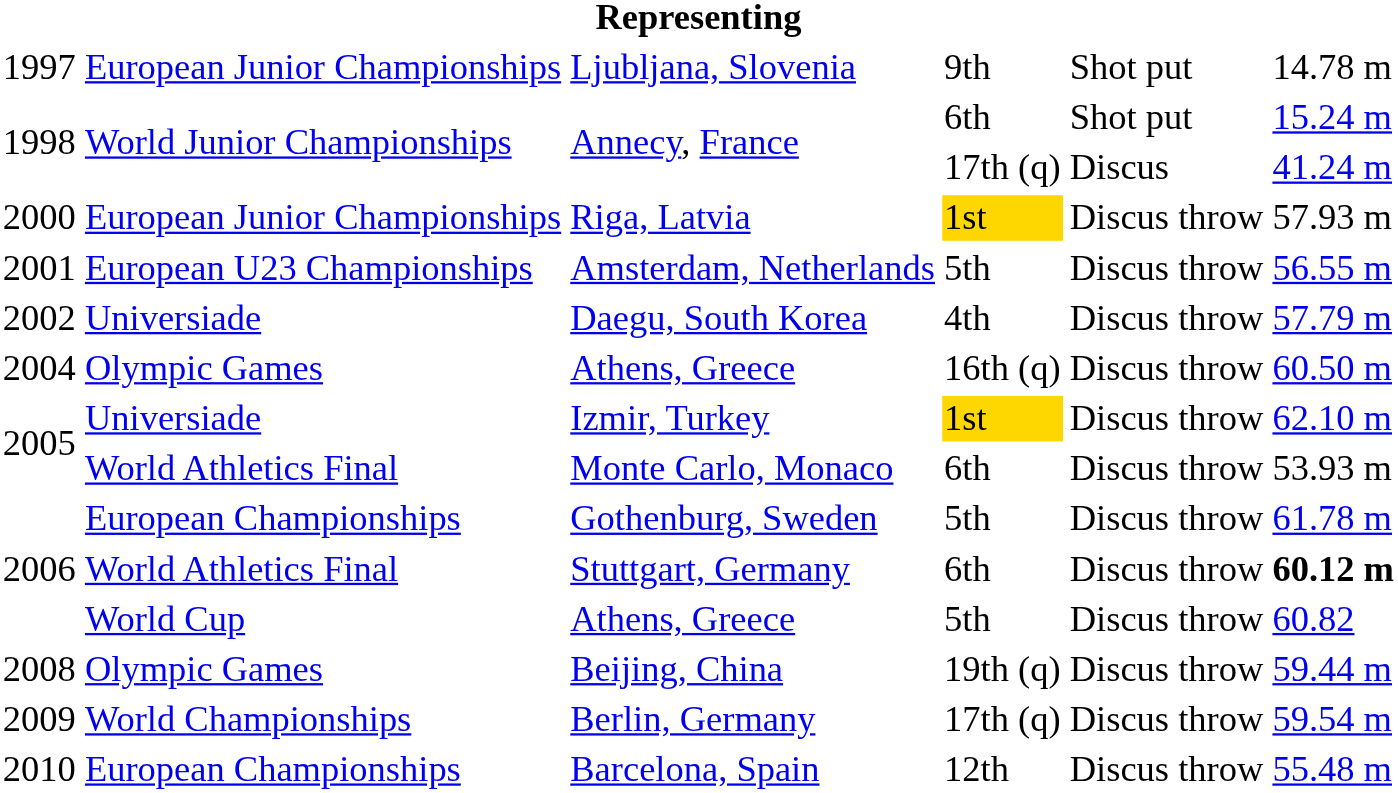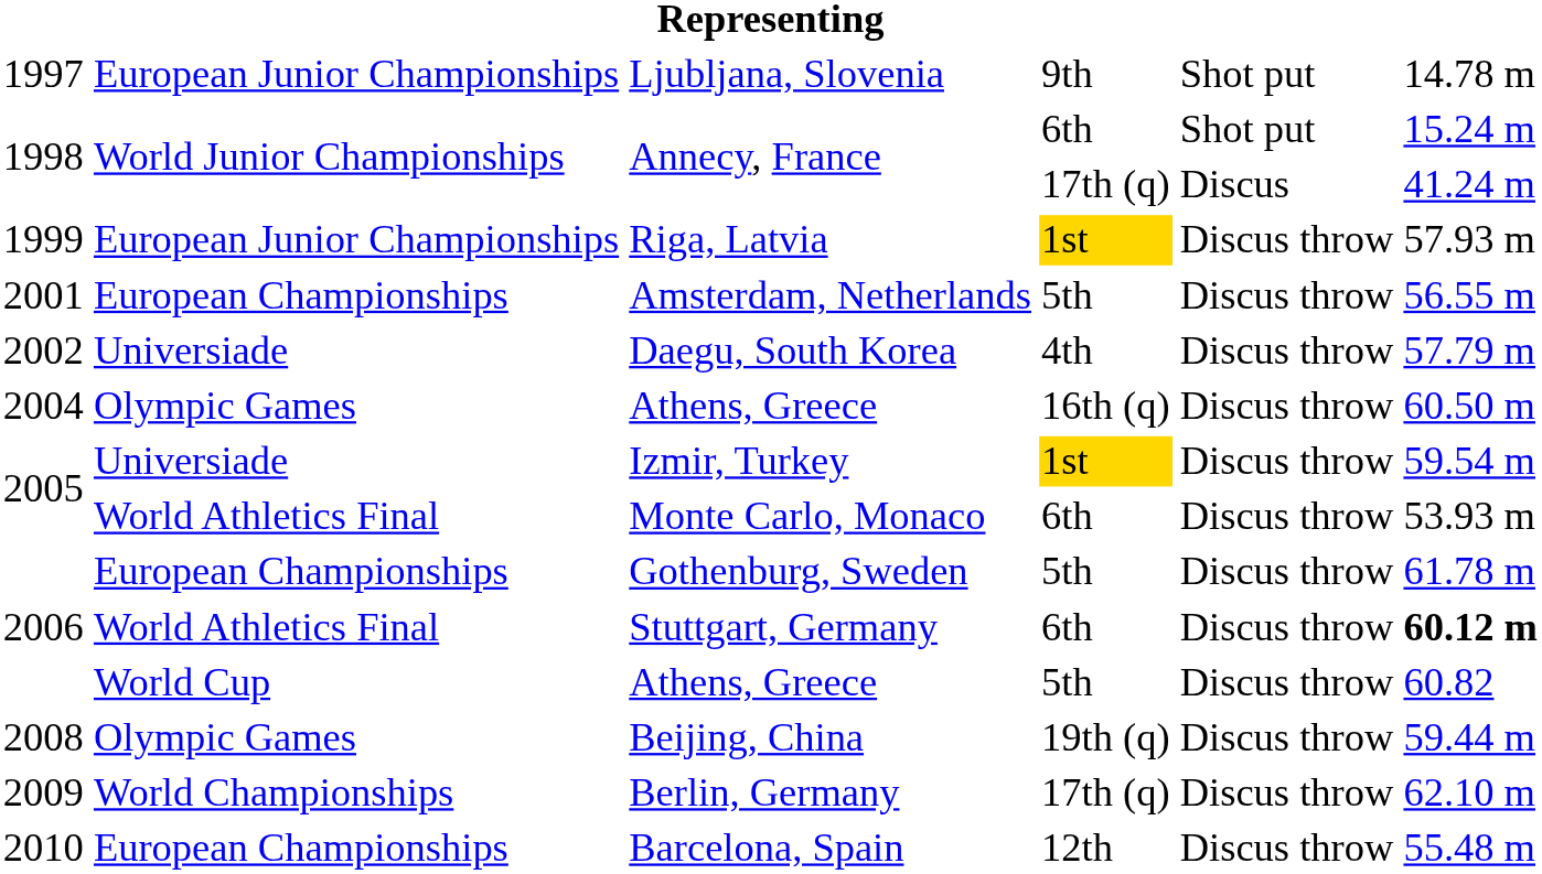 <table>
 <tr>
 <th colspan="6">Representing </th>
 </tr>
 <tr>
 <td>1997</td>
 <td><a href='#'>European Junior Championships</a></td>
 <td><a href='#'>Ljubljana, Slovenia</a></td>
 <td>9th</td>
 <td>Shot put</td>
 <td>14.78 m</td>
 </tr>
 <tr>
 <td rowspan=2>1998</td>
 <td rowspan=2><a href='#'>World Junior Championships</a></td>
 <td rowspan=2><a href='#'>Annecy</a>, <a href='#'>France</a></td>
 <td>6th</td>
 <td>Shot put</td>
 <td><a href='#'>15.24 m</a></td>
 </tr>
 <tr>
 <td>17th (q)</td>
 <td>Discus</td>
 <td><a href='#'>41.24 m</a></td>
 </tr>
 <tr>
-<td>2000</td>
+<td>1999</td>
 <td><a href='#'>European Junior Championships</a></td>
 <td><a href='#'>Riga, Latvia</a></td>
 <td bgcolor="gold">1st</td>
 <td>Discus throw</td>
 <td>57.93 m</td>
 </tr>
 <tr>
 <td>2001</td>
-<td><a href='#'>European U23 Championships</a></td>
+<td><a href='#'>European Championships</a></td>
 <td><a href='#'>Amsterdam, Netherlands</a></td>
 <td>5th</td>
 <td>Discus throw</td>
 <td><a href='#'>56.55 m</a></td>
 </tr>
 <tr>
 <td>2002</td>
 <td><a href='#'>Universiade</a></td>
 <td><a href='#'>Daegu, South Korea</a></td>
 <td>4th</td>
 <td>Discus throw</td>
 <td><a href='#'>57.79 m</a></td>
 </tr>
 <tr>
 <td>2004</td>
 <td><a href='#'>Olympic Games</a></td>
 <td><a href='#'>Athens, Greece</a></td>
 <td>16th (q)</td>
 <td>Discus throw</td>
 <td><a href='#'>60.50 m</a></td>
 </tr>
 <tr>
 <td rowspan=2>2005</td>
 <td><a href='#'>Universiade</a></td>
 <td><a href='#'>Izmir, Turkey</a></td>
 <td bgcolor="gold">1st</td>
 <td>Discus throw</td>
-<td><a href='#'>62.10 m</a></td>
+<td><a href='#'>59.54 m</a></td>
 </tr>
 <tr>
 <td><a href='#'>World Athletics Final</a></td>
 <td><a href='#'>Monte Carlo, Monaco</a></td>
 <td>6th</td>
 <td>Discus throw</td>
 <td>53.93 m</td>
 </tr>
 <tr>
 <td rowspan=3>2006</td>
 <td><a href='#'>European Championships</a></td>
 <td><a href='#'>Gothenburg, Sweden</a></td>
 <td>5th</td>
 <td>Discus throw</td>
 <td><a href='#'>61.78 m</a></td>
 </tr>
 <tr>
 <td><a href='#'>World Athletics Final</a></td>
 <td><a href='#'>Stuttgart, Germany</a></td>
 <td>6th</td>
 <td>Discus throw</td>
 <td><strong>60.12 m</strong></td>
 </tr>
 <tr>
 <td><a href='#'>World Cup</a></td>
 <td><a href='#'>Athens, Greece</a></td>
 <td>5th</td>
 <td>Discus throw</td>
 <td><a href='#'>60.82</a></td>
 </tr>
 <tr>
 <td>2008</td>
 <td><a href='#'>Olympic Games</a></td>
 <td><a href='#'>Beijing, China</a></td>
 <td>19th (q)</td>
 <td>Discus throw</td>
 <td><a href='#'>59.44 m</a></td>
 </tr>
 <tr>
 <td>2009</td>
 <td><a href='#'>World Championships</a></td>
 <td><a href='#'>Berlin, Germany</a></td>
 <td>17th (q)</td>
 <td>Discus throw</td>
-<td><a href='#'>59.54 m</a></td>
+<td><a href='#'>62.10 m</a></td>
 </tr>
 <tr>
 <td>2010</td>
 <td><a href='#'>European Championships</a></td>
 <td><a href='#'>Barcelona, Spain</a></td>
 <td>12th</td>
 <td>Discus throw</td>
 <td><a href='#'>55.48 m</a></td>
 </tr>
 </table>
